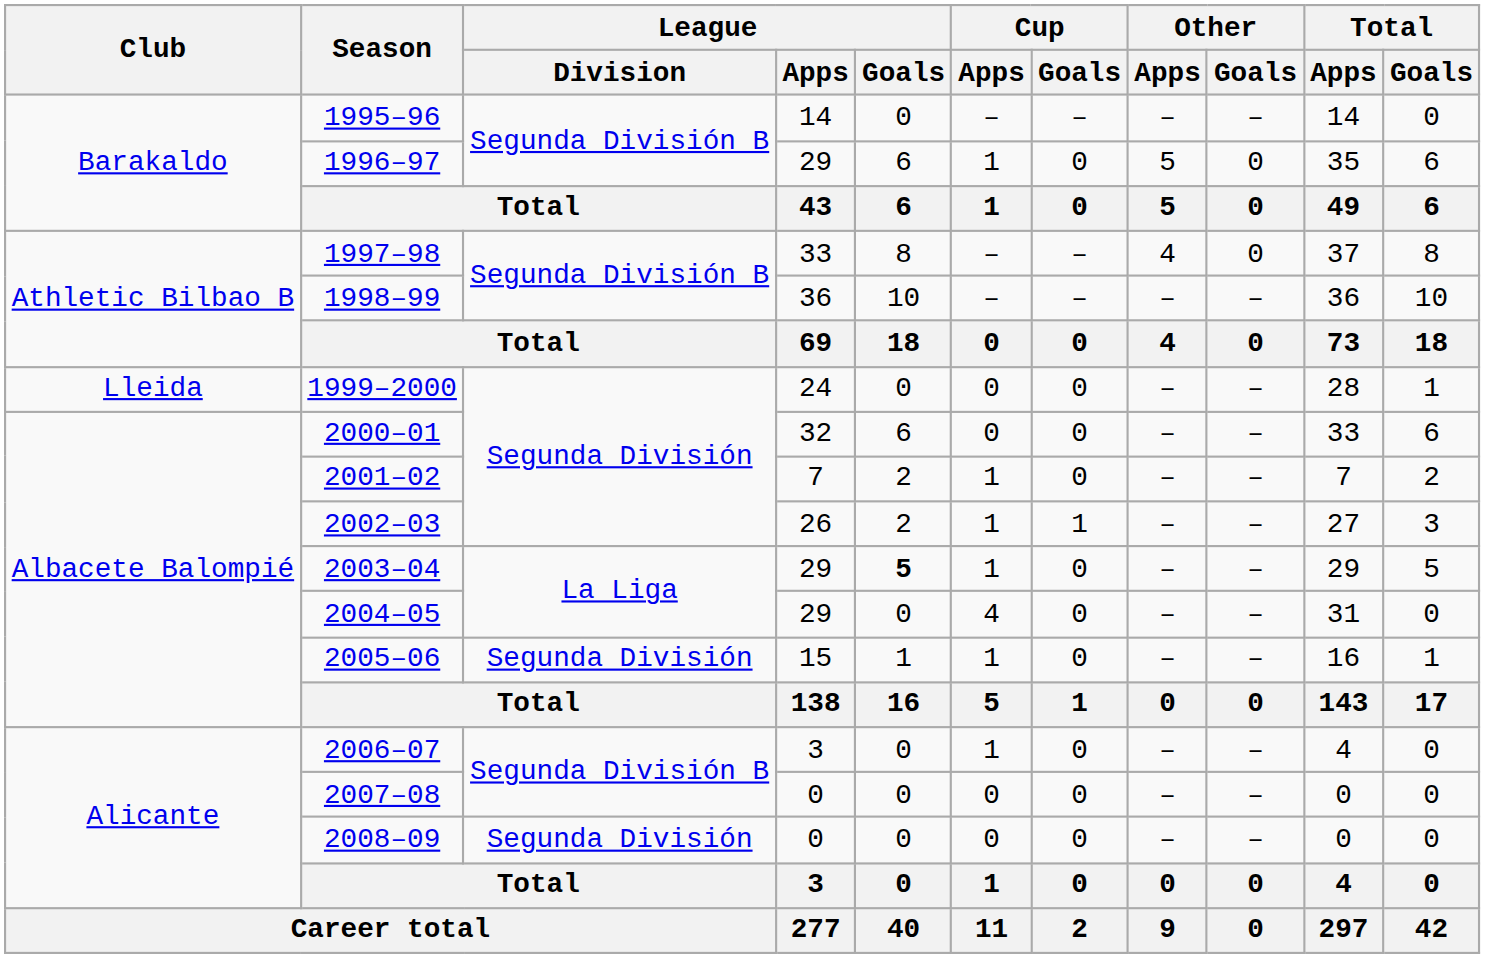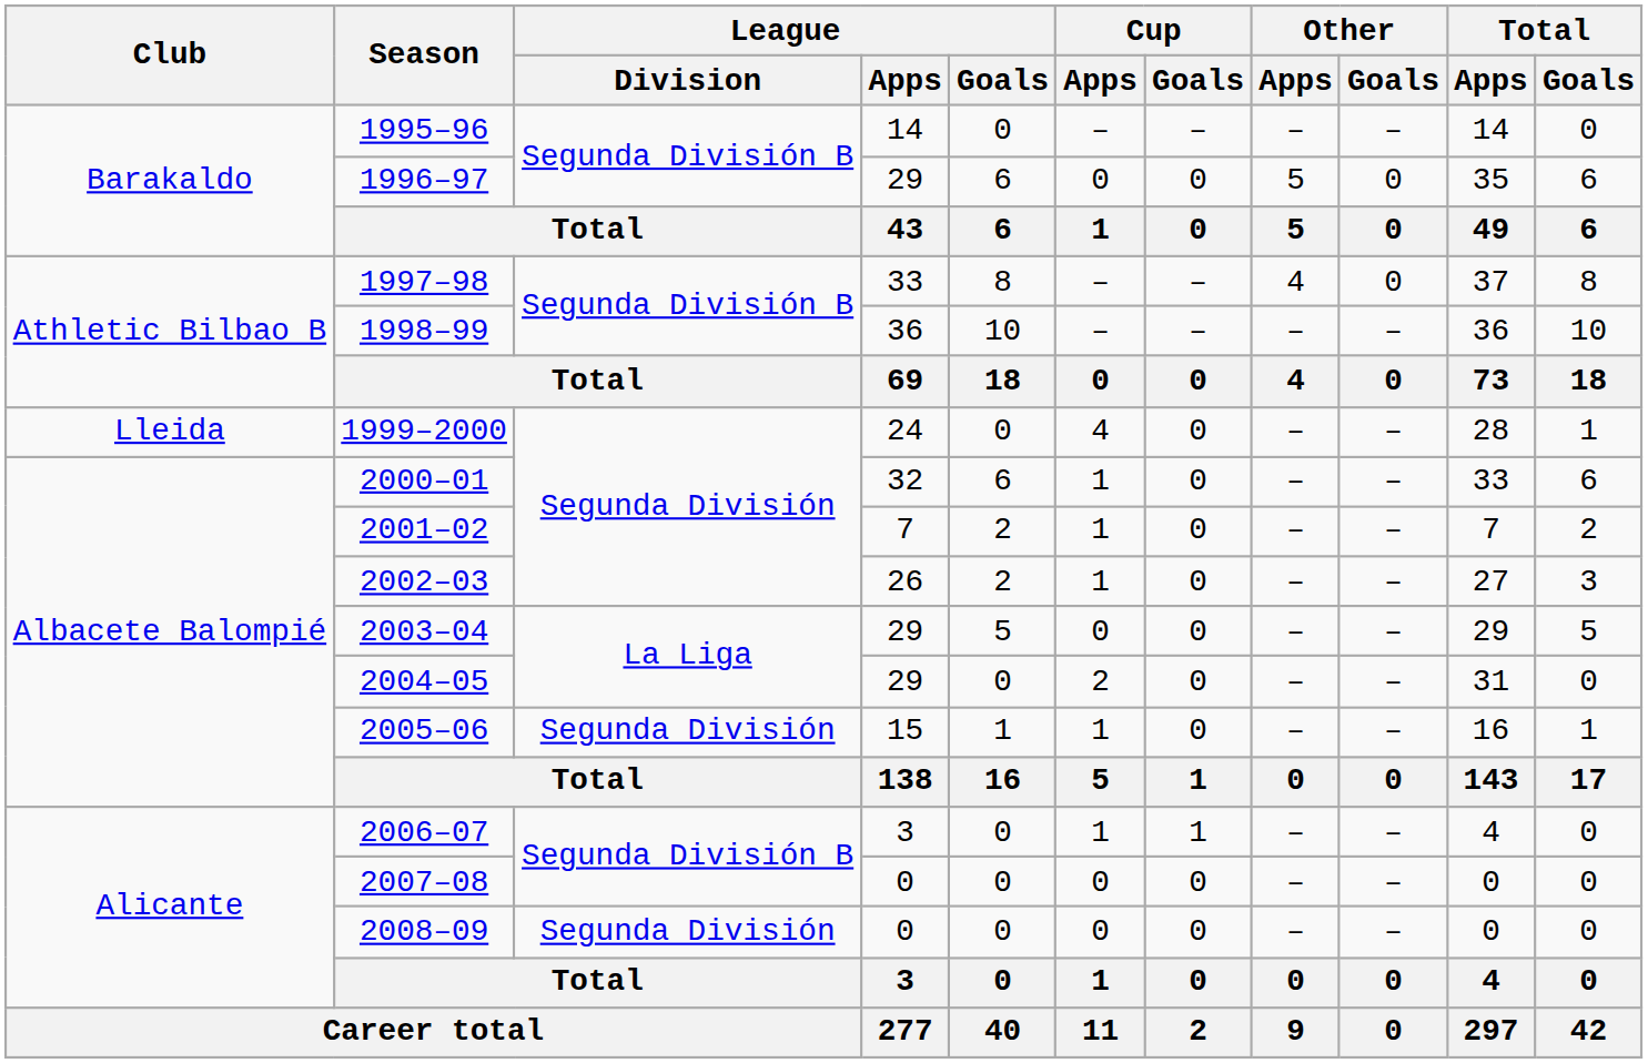 <table class="wikitable" style="text-align: center;">
 <tr>
 <th rowspan="2">Club</th>
 <th rowspan="2">Season</th>
 <th colspan="3">League</th>
 <th colspan="2">Cup</th>
 <th colspan="2">Other</th>
 <th colspan="2">Total</th>
 </tr>
 <tr>
 <th>Division</th>
 <th>Apps</th>
 <th>Goals</th>
 <th>Apps</th>
 <th>Goals</th>
 <th>Apps</th>
 <th>Goals</th>
 <th>Apps</th>
 <th>Goals</th>
 </tr>
 <tr>
 <td rowspan="3" valign="center"><a href='#'>Barakaldo</a></td>
 <td><a href='#'>1995–96</a></td>
 <td rowspan="2"><a href='#'>Segunda División B</a></td>
 <td>14</td>
 <td>0</td>
 <td>–</td>
 <td>–</td>
 <td>–</td>
 <td>–</td>
 <td>14</td>
 <td>0</td>
 </tr>
 <tr>
 <td><a href='#'>1996–97</a></td>
 <td>29</td>
 <td>6</td>
-<td>1</td>
+<td>0</td>
 <td>0</td>
 <td>5</td>
 <td>0</td>
 <td>35</td>
 <td>6</td>
 </tr>
 <tr>
 <th colspan="2">Total</th>
 <th>43</th>
 <th>6</th>
 <th>1</th>
 <th>0</th>
 <th>5</th>
 <th>0</th>
 <th>49</th>
 <th>6</th>
 </tr>
 <tr>
 <td rowspan="3" valign="center"><a href='#'>Athletic Bilbao B</a></td>
 <td><a href='#'>1997–98</a></td>
 <td rowspan="2"><a href='#'>Segunda División B</a></td>
 <td>33</td>
 <td>8</td>
 <td>–</td>
 <td>–</td>
 <td>4</td>
 <td>0</td>
 <td>37</td>
 <td>8</td>
 </tr>
 <tr>
 <td><a href='#'>1998–99</a></td>
 <td>36</td>
 <td>10</td>
 <td>–</td>
 <td>–</td>
 <td>–</td>
 <td>–</td>
 <td>36</td>
 <td>10</td>
 </tr>
 <tr>
 <th colspan="2">Total</th>
 <th>69</th>
 <th>18</th>
 <th>0</th>
 <th>0</th>
 <th>4</th>
 <th>0</th>
 <th>73</th>
 <th>18</th>
 </tr>
 <tr>
 <td valign="center"><a href='#'>Lleida</a></td>
 <td><a href='#'>1999–2000</a></td>
 <td rowspan="4"><a href='#'>Segunda División</a></td>
 <td>24</td>
 <td>0</td>
-<td>0</td>
+<td>4</td>
 <td>0</td>
 <td>–</td>
 <td>–</td>
 <td>28</td>
 <td>1</td>
 </tr>
 <tr>
 <td rowspan="7" valign="center"><a href='#'>Albacete Balompié</a></td>
 <td><a href='#'>2000–01</a></td>
 <td>32</td>
 <td>6</td>
-<td>0</td>
+<td>1</td>
 <td>0</td>
 <td>–</td>
 <td>–</td>
 <td>33</td>
 <td>6</td>
 </tr>
 <tr>
 <td><a href='#'>2001–02</a></td>
 <td>7</td>
 <td>2</td>
 <td>1</td>
 <td>0</td>
 <td>–</td>
 <td>–</td>
 <td>7</td>
 <td>2</td>
 </tr>
 <tr>
 <td><a href='#'>2002–03</a></td>
 <td>26</td>
 <td>2</td>
 <td>1</td>
-<td>1</td>
+<td>0</td>
 <td>–</td>
 <td>–</td>
 <td>27</td>
 <td>3</td>
 </tr>
 <tr>
 <td><a href='#'>2003–04</a></td>
 <td rowspan="2"><a href='#'>La Liga</a></td>
 <td>29</td>
-<td><strong>5</strong></td>
-<td>1</td>
+<td>5</td>
+<td>0</td>
 <td>0</td>
 <td>–</td>
 <td>–</td>
 <td>29</td>
 <td>5</td>
 </tr>
 <tr>
 <td><a href='#'>2004–05</a></td>
 <td>29</td>
 <td>0</td>
-<td>4</td>
+<td>2</td>
 <td>0</td>
 <td>–</td>
 <td>–</td>
 <td>31</td>
 <td>0</td>
 </tr>
 <tr>
 <td><a href='#'>2005–06</a></td>
 <td><a href='#'>Segunda División</a></td>
 <td>15</td>
 <td>1</td>
 <td>1</td>
 <td>0</td>
 <td>–</td>
 <td>–</td>
 <td>16</td>
 <td>1</td>
 </tr>
 <tr>
 <th colspan="2">Total</th>
 <th>138</th>
 <th>16</th>
 <th>5</th>
 <th>1</th>
 <th>0</th>
 <th>0</th>
 <th>143</th>
 <th>17</th>
 </tr>
 <tr>
 <td rowspan="4" valign="center"><a href='#'>Alicante</a></td>
 <td><a href='#'>2006–07</a></td>
 <td rowspan="2"><a href='#'>Segunda División B</a></td>
 <td>3</td>
 <td>0</td>
 <td>1</td>
-<td>0</td>
+<td>1</td>
 <td>–</td>
 <td>–</td>
 <td>4</td>
 <td>0</td>
 </tr>
 <tr>
 <td><a href='#'>2007–08</a></td>
 <td>0</td>
 <td>0</td>
 <td>0</td>
 <td>0</td>
 <td>–</td>
 <td>–</td>
 <td>0</td>
 <td>0</td>
 </tr>
 <tr>
 <td><a href='#'>2008–09</a></td>
 <td><a href='#'>Segunda División</a></td>
 <td>0</td>
 <td>0</td>
 <td>0</td>
 <td>0</td>
 <td>–</td>
 <td>–</td>
 <td>0</td>
 <td>0</td>
 </tr>
 <tr>
 <th colspan="2">Total</th>
 <th>3</th>
 <th>0</th>
 <th>1</th>
 <th>0</th>
 <th>0</th>
 <th>0</th>
 <th>4</th>
 <th>0</th>
 </tr>
 <tr>
 <th colspan="3">Career total</th>
 <th>277</th>
 <th>40</th>
 <th>11</th>
 <th>2</th>
 <th>9</th>
 <th>0</th>
 <th>297</th>
 <th>42</th>
 </tr>
 </table>
